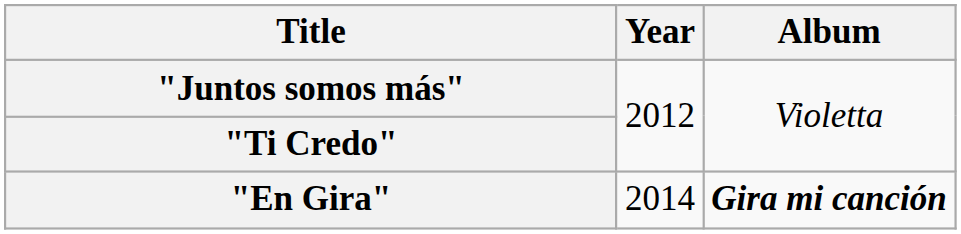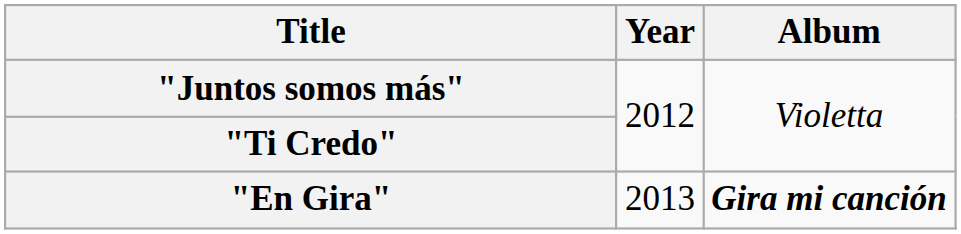 <table class="wikitable plainrowheaders" style="text-align:center;">
 <tr>
 <th scope="col" style="width:17em;">Title</th>
 <th scope="col">Year</th>
 <th scope="col">Album</th>
 </tr>
 <tr>
 <th scope="row">"Juntos somos más"<br></th>
 <td rowspan="2">2012</td>
 <td rowspan="2"><em>Violetta</em></td>
 </tr>
 <tr>
 <th scope="row">"Ti Credo"</th>
 </tr>
 <tr>
 <th scope="row">"En Gira"<br></th>
-<td>2014</td>
+<td>2013</td>
 <td><strong><em>Gira mi canción</em></strong></td>
 </tr>
 </table>
